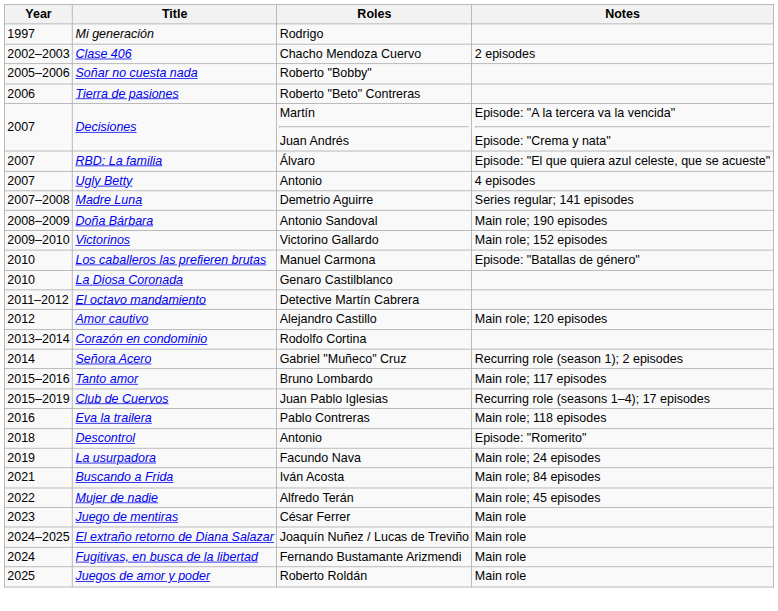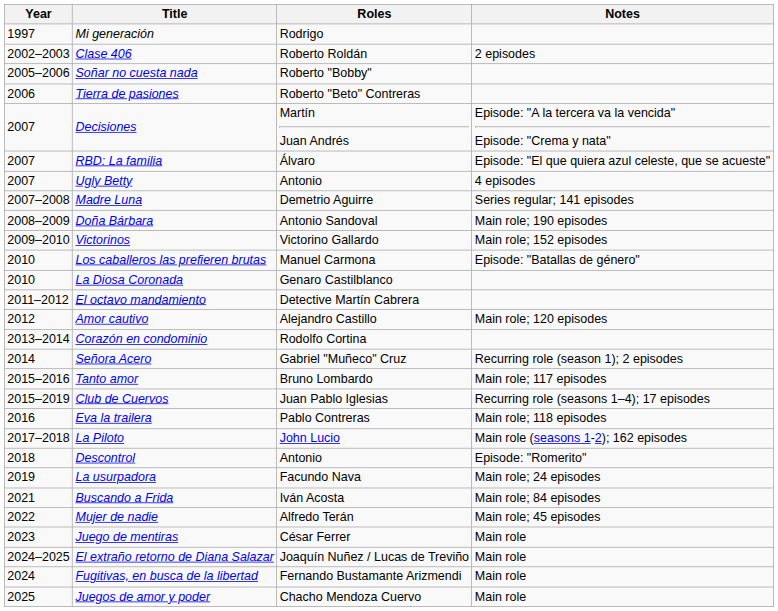 <table class="wikitable sortable">
 <tr>
 <th>Year</th>
 <th>Title</th>
 <th>Roles</th>
 <th>Notes</th>
 </tr>
 <tr>
 <td>1997</td>
 <td><em>Mi generación</em></td>
 <td>Rodrigo</td>
 <td></td>
 </tr>
 <tr>
 <td>2002–2003</td>
 <td><em><a href='#'>Clase 406</a></em></td>
-<td>Chacho Mendoza Cuervo</td>
+<td>Roberto Roldán</td>
 <td>2 episodes</td>
 </tr>
 <tr>
 <td>2005–2006</td>
 <td><em><a href='#'>Soñar no cuesta nada</a></em></td>
 <td>Roberto "Bobby"</td>
 <td></td>
 </tr>
 <tr>
 <td>2006</td>
 <td><em><a href='#'>Tierra de pasiones</a></em></td>
 <td>Roberto "Beto" Contreras</td>
 <td></td>
 </tr>
 <tr>
 <td>2007</td>
 <td><em><a href='#'>Decisiones</a></em></td>
 <td>Martín<hr>Juan Andrés</td>
 <td>Episode: "A la tercera va la vencida"<hr>Episode: "Crema y nata"</td>
 </tr>
 <tr>
 <td>2007</td>
 <td><em><a href='#'>RBD: La familia</a></em></td>
 <td>Álvaro</td>
 <td>Episode: "El que quiera azul celeste, que se acueste"</td>
 </tr>
 <tr>
 <td>2007</td>
 <td><em><a href='#'>Ugly Betty</a></em></td>
 <td>Antonio</td>
 <td>4 episodes</td>
 </tr>
 <tr>
 <td>2007–2008</td>
 <td><em><a href='#'>Madre Luna</a></em></td>
 <td>Demetrio Aguirre</td>
 <td>Series regular; 141 episodes</td>
 </tr>
 <tr>
 <td>2008–2009</td>
 <td><em><a href='#'>Doña Bárbara</a></em></td>
 <td>Antonio Sandoval</td>
 <td>Main role; 190 episodes</td>
 </tr>
 <tr>
 <td>2009–2010</td>
 <td><em><a href='#'>Victorinos</a></em></td>
 <td>Victorino Gallardo</td>
 <td>Main role; 152 episodes</td>
 </tr>
 <tr>
 <td>2010</td>
 <td><em><a href='#'>Los caballeros las prefieren brutas</a></em></td>
 <td>Manuel Carmona</td>
 <td>Episode: "Batallas de género"</td>
 </tr>
 <tr>
 <td>2010</td>
 <td><em><a href='#'>La Diosa Coronada</a></em></td>
 <td>Genaro Castilblanco</td>
 <td></td>
 </tr>
 <tr>
 <td>2011–2012</td>
 <td><em><a href='#'>El octavo mandamiento</a></em></td>
 <td>Detective Martín Cabrera</td>
 <td></td>
 </tr>
 <tr>
 <td>2012</td>
 <td><em><a href='#'>Amor cautivo</a></em></td>
 <td>Alejandro Castillo</td>
 <td>Main role; 120 episodes</td>
 </tr>
 <tr>
 <td>2013–2014</td>
 <td><em><a href='#'>Corazón en condominio</a></em></td>
 <td>Rodolfo Cortina</td>
 <td></td>
 </tr>
 <tr>
 <td>2014</td>
 <td><em><a href='#'>Señora Acero</a></em></td>
 <td>Gabriel "Muñeco" Cruz</td>
 <td>Recurring role (season 1); 2 episodes</td>
 </tr>
 <tr>
 <td>2015–2016</td>
 <td><em><a href='#'>Tanto amor</a></em></td>
 <td>Bruno Lombardo</td>
 <td>Main role; 117 episodes</td>
 </tr>
 <tr>
 <td>2015–2019</td>
 <td><em><a href='#'>Club de Cuervos</a></em></td>
 <td>Juan Pablo Iglesias</td>
 <td>Recurring role (seasons 1–4); 17 episodes</td>
 </tr>
 <tr>
 <td>2016</td>
 <td><em><a href='#'>Eva la trailera</a></em></td>
 <td>Pablo Contreras</td>
 <td>Main role; 118 episodes</td>
 </tr>
 <tr>
+<td>2017–2018</td>
+<td><em><a href='#'>La Piloto</a></em></td>
+<td><a href='#'>John Lucio</a></td>
+<td>Main role (<a href='#'>seasons 1</a>-<a href='#'>2</a>); 162 episodes</td>
+</tr>
+<tr>
 <td>2018</td>
 <td><em><a href='#'>Descontrol</a></em></td>
 <td>Antonio</td>
 <td>Episode: "Romerito"</td>
 </tr>
 <tr>
 <td>2019</td>
 <td><em><a href='#'>La usurpadora</a></em></td>
 <td>Facundo Nava</td>
 <td>Main role; 24 episodes</td>
 </tr>
 <tr>
 <td>2021</td>
 <td><em><a href='#'>Buscando a Frida</a></em></td>
 <td>Iván Acosta</td>
 <td>Main role; 84 episodes</td>
 </tr>
 <tr>
 <td>2022</td>
 <td><em><a href='#'>Mujer de nadie</a></em></td>
 <td>Alfredo Terán</td>
 <td>Main role; 45 episodes</td>
 </tr>
 <tr>
 <td>2023</td>
 <td><em><a href='#'>Juego de mentiras</a></em></td>
 <td>César Ferrer</td>
 <td>Main role</td>
 </tr>
 <tr>
 <td>2024–2025</td>
 <td><em><a href='#'>El extraño retorno de Diana Salazar</a></em></td>
 <td>Joaquín Nuñez / Lucas de Treviño</td>
 <td>Main role</td>
 </tr>
 <tr>
 <td>2024</td>
 <td><em><a href='#'>Fugitivas, en busca de la libertad</a></em></td>
 <td>Fernando Bustamante Arizmendi</td>
 <td>Main role</td>
 </tr>
 <tr>
 <td>2025</td>
 <td><em><a href='#'>Juegos de amor y poder</a></em></td>
-<td>Roberto Roldán</td>
+<td>Chacho Mendoza Cuervo</td>
 <td>Main role</td>
 </tr>
 </table>
